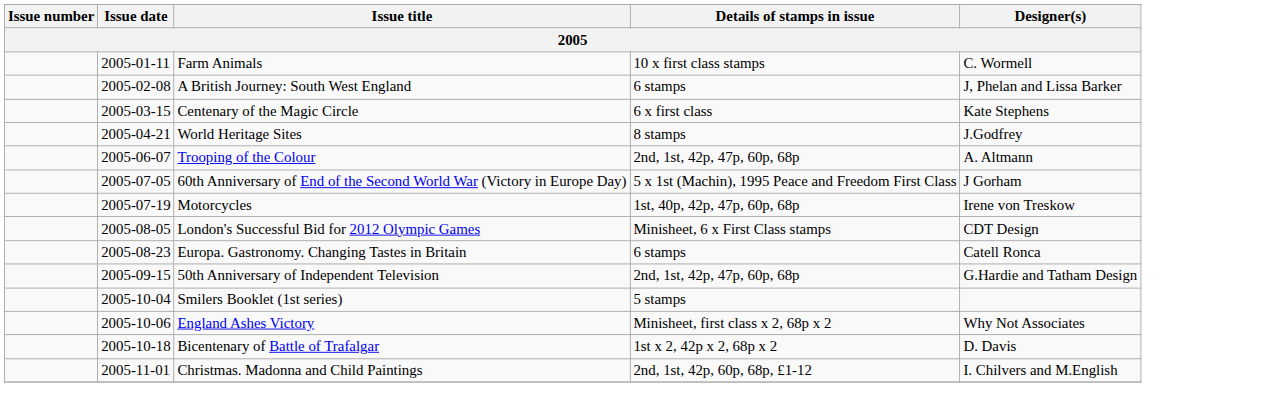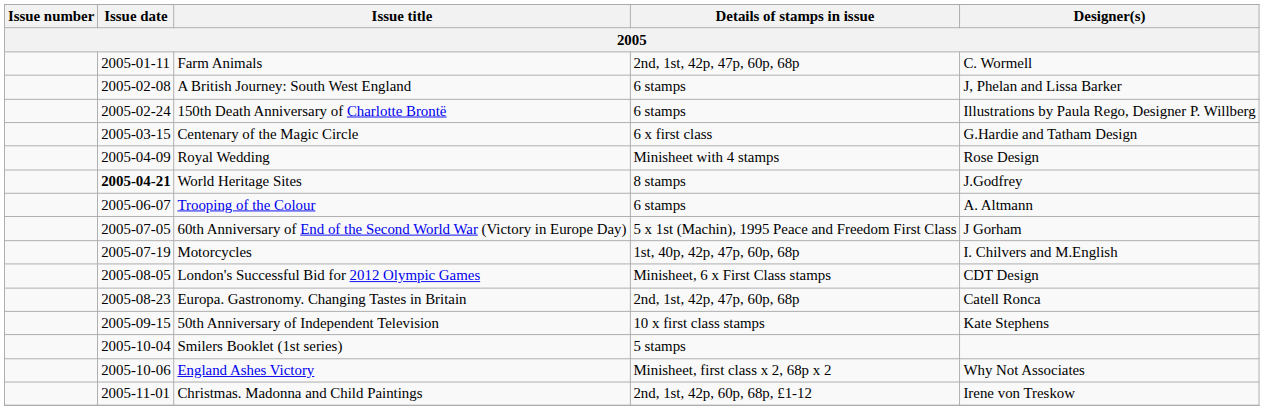 <table class="wikitable">
 <tr>
 </tr>
 <tr>
 <th>Issue number</th>
 <th>Issue date</th>
 <th>Issue title</th>
 <th>Details of stamps in issue</th>
 <th>Designer(s)</th>
 </tr>
 <tr>
 <th colspan=5>2005</th>
 </tr>
 <tr>
 <td></td>
 <td>2005-01-11</td>
 <td>Farm Animals</td>
-<td>10 x first class stamps</td>
+<td>2nd, 1st, 42p, 47p, 60p, 68p</td>
 <td>C. Wormell</td>
 </tr>
 <tr>
 <td></td>
 <td>2005-02-08</td>
 <td>A British Journey: South West England</td>
 <td>6 stamps</td>
 <td>J, Phelan and Lissa Barker</td>
 </tr>
 <tr>
 <td></td>
+<td>2005-02-24</td>
+<td>150th Death Anniversary of <a href='#'>Charlotte Brontë</a></td>
+<td>6 stamps</td>
+<td>Illustrations by Paula Rego, Designer P. Willberg</td>
+</tr>
+<tr>
+<td></td>
 <td>2005-03-15</td>
 <td>Centenary of the Magic Circle</td>
 <td>6 x first class</td>
-<td>Kate Stephens</td>
+<td>G.Hardie and Tatham Design</td>
 </tr>
 <tr>
 <td></td>
-<td>2005-04-21</td>
+<td>2005-04-09</td>
+<td>Royal Wedding</td>
+<td>Minisheet with 4 stamps</td>
+<td>Rose Design</td>
+</tr>
+<tr>
+<td></td>
+<td><strong>2005-04-21</strong></td>
 <td>World Heritage Sites</td>
 <td>8 stamps</td>
 <td>J.Godfrey</td>
 </tr>
 <tr>
 <td></td>
 <td>2005-06-07</td>
 <td><a href='#'>Trooping of the Colour</a></td>
-<td>2nd, 1st, 42p, 47p, 60p, 68p</td>
+<td>6 stamps</td>
 <td>A. Altmann</td>
 </tr>
 <tr>
 <td></td>
 <td>2005-07-05</td>
 <td>60th Anniversary of <a href='#'>End of the Second World War</a> (Victory in Europe Day)</td>
 <td>5 x 1st (Machin), 1995 Peace and Freedom First Class</td>
 <td>J Gorham</td>
 </tr>
 <tr>
 <td></td>
 <td>2005-07-19</td>
 <td>Motorcycles</td>
 <td>1st, 40p, 42p, 47p, 60p, 68p</td>
-<td>Irene von Treskow</td>
+<td>I. Chilvers and M.English</td>
 </tr>
 <tr>
 <td></td>
 <td>2005-08-05</td>
 <td>London's Successful Bid for <a href='#'>2012 Olympic Games</a></td>
 <td>Minisheet, 6 x First Class stamps</td>
 <td>CDT Design</td>
 </tr>
 <tr>
 <td></td>
 <td>2005-08-23</td>
 <td>Europa. Gastronomy. Changing Tastes in Britain</td>
-<td>6 stamps</td>
+<td>2nd, 1st, 42p, 47p, 60p, 68p</td>
 <td>Catell Ronca</td>
 </tr>
 <tr>
 <td></td>
 <td>2005-09-15</td>
 <td>50th Anniversary of Independent Television</td>
-<td>2nd, 1st, 42p, 47p, 60p, 68p</td>
-<td>G.Hardie and Tatham Design</td>
+<td>10 x first class stamps</td>
+<td>Kate Stephens</td>
 </tr>
 <tr>
 <td></td>
 <td>2005-10-04</td>
 <td>Smilers Booklet (1st series)</td>
 <td>5 stamps</td>
 <td></td>
 </tr>
 <tr>
 <td></td>
 <td>2005-10-06</td>
 <td><a href='#'>England Ashes Victory</a></td>
 <td>Minisheet, first class x 2, 68p x 2</td>
 <td>Why Not Associates</td>
 </tr>
 <tr>
 <td></td>
-<td>2005-10-18</td>
-<td>Bicentenary of <a href='#'>Battle of Trafalgar</a></td>
-<td>1st x 2, 42p x 2, 68p x 2</td>
-<td>D. Davis</td>
-</tr>
-<tr>
-<td></td>
 <td>2005-11-01</td>
 <td>Christmas. Madonna and Child Paintings</td>
 <td>2nd, 1st, 42p, 60p, 68p, £1-12</td>
-<td>I. Chilvers and M.English</td>
+<td>Irene von Treskow</td>
 </tr>
 <tr>
 </tr>
 </table>
